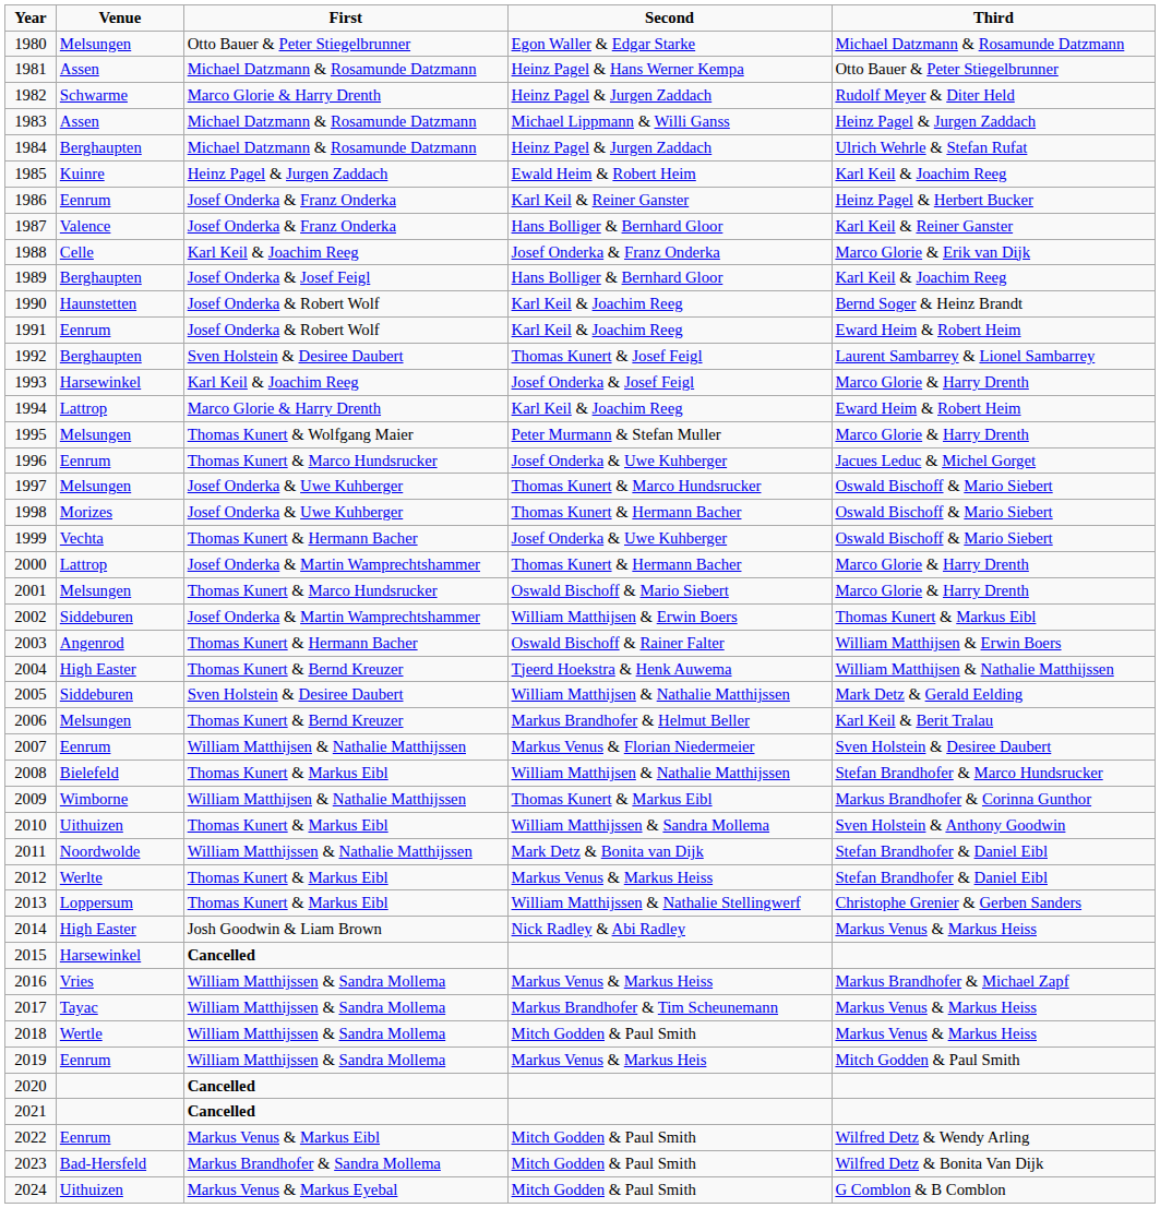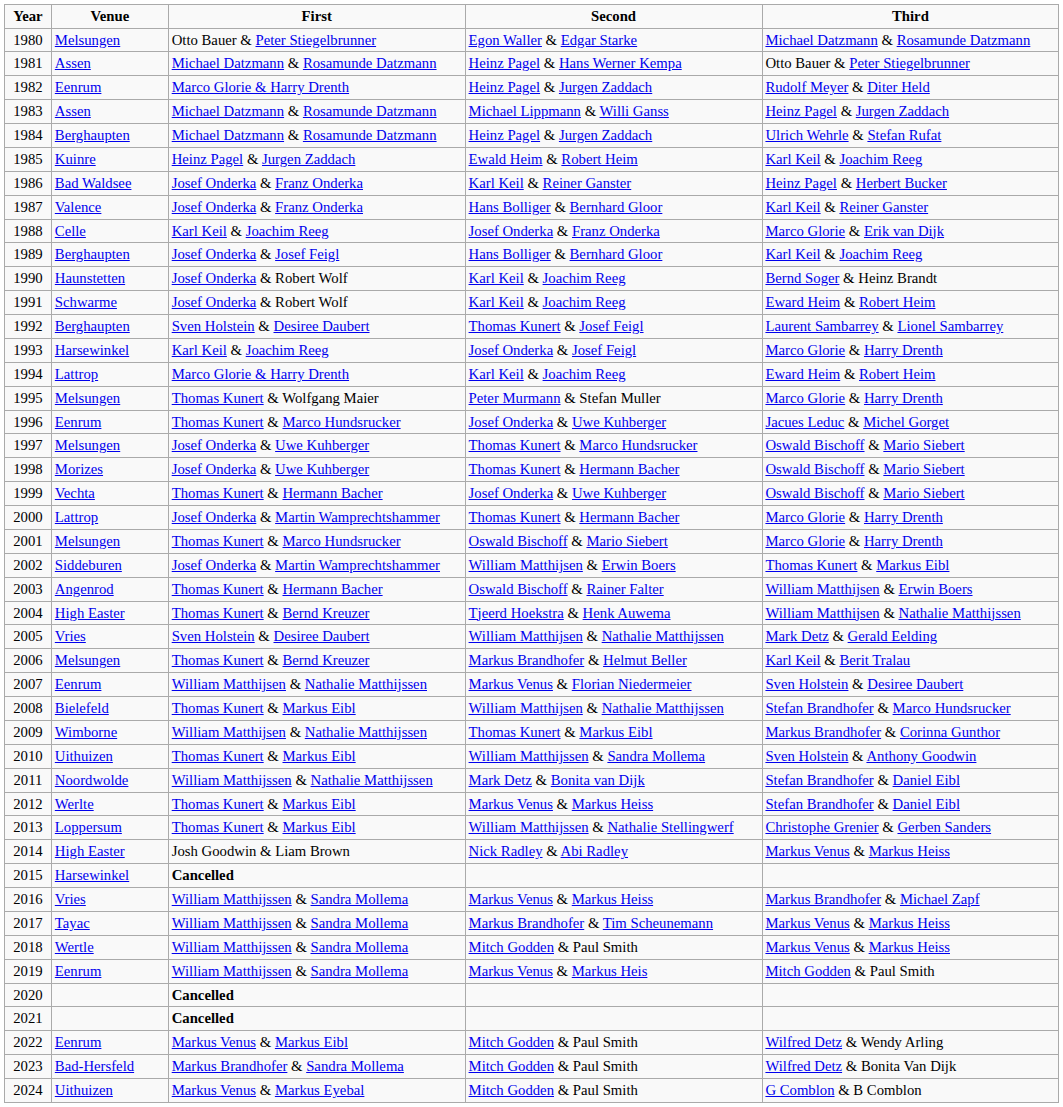 <table class="wikitable" style="font-size: 92%">
 <tr style="text-align:center">
 <td width=40px  ><strong>Year</strong></td>
 <td width=110x ><strong>Venue</strong></td>
 <td width=290px ><strong>First</strong></td>
 <td width=290px ><strong>Second</strong></td>
 <td width=290px ><strong>Third</strong></td>
 </tr>
 <tr>
 <td style="text-align:center">1980</td>
 <td> <a href='#'>Melsungen</a></td>
 <td> Otto Bauer & <a href='#'>Peter Stiegelbrunner</a></td>
 <td> <a href='#'>Egon Waller</a> & <a href='#'>Edgar Starke</a></td>
 <td> <a href='#'>Michael Datzmann</a> & <a href='#'>Rosamunde Datzmann</a></td>
 </tr>
 <tr>
 <td style="text-align:center">1981</td>
 <td> <a href='#'>Assen</a></td>
 <td> <a href='#'>Michael Datzmann</a> & <a href='#'>Rosamunde Datzmann</a></td>
 <td> <a href='#'>Heinz Pagel</a> & <a href='#'>Hans Werner Kempa</a></td>
 <td> Otto Bauer & <a href='#'>Peter Stiegelbrunner</a></td>
 </tr>
 <tr>
 <td style="text-align:center">1982</td>
-<td> <a href='#'>Schwarme</a></td>
+<td> <a href='#'>Eenrum</a></td>
 <td> <a href='#'>Marco Glorie & Harry Drenth</a></td>
 <td> <a href='#'>Heinz Pagel</a> & <a href='#'>Jurgen Zaddach</a></td>
 <td> <a href='#'>Rudolf Meyer</a> & <a href='#'>Diter Held</a></td>
 </tr>
 <tr>
 <td style="text-align:center">1983</td>
 <td> <a href='#'>Assen</a></td>
 <td> <a href='#'>Michael Datzmann</a> & <a href='#'>Rosamunde Datzmann</a></td>
 <td> <a href='#'>Michael Lippmann</a> & <a href='#'>Willi Ganss</a></td>
 <td> <a href='#'>Heinz Pagel</a> & <a href='#'>Jurgen Zaddach</a></td>
 </tr>
 <tr>
 <td style="text-align:center">1984</td>
 <td> <a href='#'>Berghaupten</a></td>
 <td> <a href='#'>Michael Datzmann</a> & <a href='#'>Rosamunde Datzmann</a></td>
 <td> <a href='#'>Heinz Pagel</a> & <a href='#'>Jurgen Zaddach</a></td>
 <td> <a href='#'>Ulrich Wehrle</a> & <a href='#'>Stefan Rufat</a></td>
 </tr>
 <tr>
 <td style="text-align:center">1985</td>
 <td> <a href='#'>Kuinre</a></td>
 <td> <a href='#'>Heinz Pagel</a> & <a href='#'>Jurgen Zaddach</a></td>
 <td> <a href='#'>Ewald Heim</a> & <a href='#'>Robert Heim</a></td>
 <td> <a href='#'>Karl Keil</a> & <a href='#'>Joachim Reeg</a></td>
 </tr>
 <tr>
 <td style="text-align:center">1986</td>
-<td> <a href='#'>Eenrum</a></td>
+<td> <a href='#'>Bad Waldsee</a></td>
 <td> <a href='#'>Josef Onderka</a> & <a href='#'>Franz Onderka</a></td>
 <td> <a href='#'>Karl Keil</a> & <a href='#'>Reiner Ganster</a></td>
 <td> <a href='#'>Heinz Pagel</a> & <a href='#'>Herbert Bucker</a></td>
 </tr>
 <tr>
 <td style="text-align:center">1987</td>
 <td> <a href='#'>Valence</a></td>
 <td> <a href='#'>Josef Onderka</a> & <a href='#'>Franz Onderka</a></td>
 <td> <a href='#'>Hans Bolliger</a> & <a href='#'>Bernhard Gloor</a></td>
 <td> <a href='#'>Karl Keil</a> & <a href='#'>Reiner Ganster</a></td>
 </tr>
 <tr>
 <td style="text-align:center">1988</td>
 <td> <a href='#'>Celle</a></td>
 <td> <a href='#'>Karl Keil</a> & <a href='#'>Joachim Reeg</a></td>
 <td> <a href='#'>Josef Onderka</a> & <a href='#'>Franz Onderka</a></td>
 <td> <a href='#'>Marco Glorie</a> & <a href='#'>Erik van Dijk</a></td>
 </tr>
 <tr>
 <td style="text-align:center">1989</td>
 <td> <a href='#'>Berghaupten</a></td>
 <td> <a href='#'>Josef Onderka</a> & <a href='#'>Josef Feigl</a></td>
 <td> <a href='#'>Hans Bolliger</a> & <a href='#'>Bernhard Gloor</a></td>
 <td> <a href='#'>Karl Keil</a> & <a href='#'>Joachim Reeg</a></td>
 </tr>
 <tr>
 <td style="text-align:center">1990</td>
 <td> <a href='#'>Haunstetten</a></td>
 <td> <a href='#'>Josef Onderka</a> & Robert Wolf</td>
 <td> <a href='#'>Karl Keil</a> & <a href='#'>Joachim Reeg</a></td>
 <td> <a href='#'>Bernd Soger</a> & Heinz Brandt</td>
 </tr>
 <tr>
 <td style="text-align:center">1991</td>
-<td> <a href='#'>Eenrum</a></td>
+<td> <a href='#'>Schwarme</a></td>
 <td> <a href='#'>Josef Onderka</a> & Robert Wolf</td>
 <td> <a href='#'>Karl Keil</a> & <a href='#'>Joachim Reeg</a></td>
 <td> <a href='#'>Eward Heim</a> & <a href='#'>Robert Heim</a></td>
 </tr>
 <tr>
 <td style="text-align:center">1992</td>
 <td> <a href='#'>Berghaupten</a></td>
 <td> <a href='#'>Sven Holstein</a> & <a href='#'>Desiree Daubert</a></td>
 <td> <a href='#'>Thomas Kunert</a> & <a href='#'>Josef Feigl</a></td>
 <td> <a href='#'>Laurent Sambarrey</a> & <a href='#'>Lionel Sambarrey</a></td>
 </tr>
 <tr>
 <td style="text-align:center">1993</td>
 <td> <a href='#'>Harsewinkel</a></td>
 <td> <a href='#'>Karl Keil</a> & <a href='#'>Joachim Reeg</a></td>
 <td> <a href='#'>Josef Onderka</a> & <a href='#'>Josef Feigl</a></td>
 <td> <a href='#'>Marco Glorie</a> & <a href='#'>Harry Drenth</a></td>
 </tr>
 <tr>
 <td style="text-align:center">1994</td>
 <td> <a href='#'>Lattrop</a></td>
 <td> <a href='#'>Marco Glorie & Harry Drenth</a></td>
 <td> <a href='#'>Karl Keil</a> & <a href='#'>Joachim Reeg</a></td>
 <td> <a href='#'>Eward Heim</a> & <a href='#'>Robert Heim</a></td>
 </tr>
 <tr>
 <td style="text-align:center">1995</td>
 <td> <a href='#'>Melsungen</a></td>
 <td> <a href='#'>Thomas Kunert</a> & Wolfgang Maier</td>
 <td> <a href='#'>Peter Murmann</a> & Stefan Muller</td>
 <td> <a href='#'>Marco Glorie</a> & <a href='#'>Harry Drenth</a></td>
 </tr>
 <tr>
 <td style="text-align:center">1996</td>
 <td> <a href='#'>Eenrum</a></td>
 <td> <a href='#'>Thomas Kunert</a> & <a href='#'>Marco Hundsrucker</a></td>
 <td> <a href='#'>Josef Onderka</a> & <a href='#'>Uwe Kuhberger</a></td>
 <td> <a href='#'>Jacues Leduc</a> & <a href='#'>Michel Gorget</a></td>
 </tr>
 <tr>
 <td style="text-align:center">1997</td>
 <td> <a href='#'>Melsungen</a></td>
 <td> <a href='#'>Josef Onderka</a> & <a href='#'>Uwe Kuhberger</a></td>
 <td> <a href='#'>Thomas Kunert</a> & <a href='#'>Marco Hundsrucker</a></td>
 <td> <a href='#'>Oswald Bischoff</a> & <a href='#'>Mario Siebert</a></td>
 </tr>
 <tr>
 <td style="text-align:center">1998</td>
 <td> <a href='#'>Morizes</a></td>
 <td> <a href='#'>Josef Onderka</a> & <a href='#'>Uwe Kuhberger</a></td>
 <td> <a href='#'>Thomas Kunert</a> & <a href='#'>Hermann Bacher</a></td>
 <td> <a href='#'>Oswald Bischoff</a> & <a href='#'>Mario Siebert</a></td>
 </tr>
 <tr>
 <td style="text-align:center">1999</td>
 <td> <a href='#'>Vechta</a></td>
 <td> <a href='#'>Thomas Kunert</a> & <a href='#'>Hermann Bacher</a></td>
 <td> <a href='#'>Josef Onderka</a> & <a href='#'>Uwe Kuhberger</a></td>
 <td> <a href='#'>Oswald Bischoff</a> & <a href='#'>Mario Siebert</a></td>
 </tr>
 <tr>
 <td style="text-align:center">2000</td>
 <td> <a href='#'>Lattrop</a></td>
 <td> <a href='#'>Josef Onderka</a> & <a href='#'>Martin Wamprechtshammer</a></td>
 <td> <a href='#'>Thomas Kunert</a> & <a href='#'>Hermann Bacher</a></td>
 <td> <a href='#'>Marco Glorie</a> & <a href='#'>Harry Drenth</a></td>
 </tr>
 <tr>
 <td style="text-align:center">2001</td>
 <td> <a href='#'>Melsungen</a></td>
 <td> <a href='#'>Thomas Kunert</a> & <a href='#'>Marco Hundsrucker</a></td>
 <td> <a href='#'>Oswald Bischoff</a> & <a href='#'>Mario Siebert</a></td>
 <td> <a href='#'>Marco Glorie</a> & <a href='#'>Harry Drenth</a></td>
 </tr>
 <tr>
 <td style="text-align:center">2002</td>
 <td> <a href='#'>Siddeburen</a></td>
 <td> <a href='#'>Josef Onderka</a> & <a href='#'>Martin Wamprechtshammer</a></td>
 <td> <a href='#'>William Matthijsen</a> & <a href='#'>Erwin Boers</a></td>
 <td> <a href='#'>Thomas Kunert</a> & <a href='#'>Markus Eibl</a></td>
 </tr>
 <tr>
 <td style="text-align:center">2003</td>
 <td> <a href='#'>Angenrod</a></td>
 <td> <a href='#'>Thomas Kunert</a> & <a href='#'>Hermann Bacher</a></td>
 <td> <a href='#'>Oswald Bischoff</a> & <a href='#'>Rainer Falter</a></td>
 <td> <a href='#'>William Matthijsen</a> & <a href='#'>Erwin Boers</a></td>
 </tr>
 <tr>
 <td style="text-align:center">2004</td>
 <td> <a href='#'>High Easter</a></td>
 <td> <a href='#'>Thomas Kunert</a> & <a href='#'>Bernd Kreuzer</a></td>
 <td> <a href='#'>Tjeerd Hoekstra</a> & <a href='#'>Henk Auwema</a></td>
 <td> <a href='#'>William Matthijsen</a> & <a href='#'>Nathalie Matthijssen</a></td>
 </tr>
 <tr>
 <td style="text-align:center">2005</td>
-<td> <a href='#'>Siddeburen</a></td>
+<td> <a href='#'>Vries</a></td>
 <td> <a href='#'>Sven Holstein</a> & <a href='#'>Desiree Daubert</a></td>
 <td> <a href='#'>William Matthijsen</a> & <a href='#'>Nathalie Matthijssen</a></td>
 <td> <a href='#'>Mark Detz</a> & <a href='#'>Gerald Eelding</a></td>
 </tr>
 <tr>
 <td style="text-align:center">2006</td>
 <td> <a href='#'>Melsungen</a></td>
 <td> <a href='#'>Thomas Kunert</a> & <a href='#'>Bernd Kreuzer</a></td>
 <td> <a href='#'>Markus Brandhofer</a> & <a href='#'>Helmut Beller</a></td>
 <td> <a href='#'>Karl Keil</a> & <a href='#'>Berit Tralau</a></td>
 </tr>
 <tr>
 <td style="text-align:center">2007</td>
 <td> <a href='#'>Eenrum</a></td>
 <td> <a href='#'>William Matthijsen</a> & <a href='#'>Nathalie Matthijssen</a></td>
 <td> <a href='#'>Markus Venus</a> & <a href='#'>Florian Niedermeier</a></td>
 <td> <a href='#'>Sven Holstein</a> & <a href='#'>Desiree Daubert</a></td>
 </tr>
 <tr>
 <td style="text-align:center">2008</td>
 <td> <a href='#'>Bielefeld</a></td>
 <td> <a href='#'>Thomas Kunert</a> & <a href='#'>Markus Eibl</a></td>
 <td> <a href='#'>William Matthijsen</a> & <a href='#'>Nathalie Matthijssen</a></td>
 <td> <a href='#'>Stefan Brandhofer</a> & <a href='#'>Marco Hundsrucker</a></td>
 </tr>
 <tr>
 <td style="text-align:center">2009</td>
 <td> <a href='#'>Wimborne</a></td>
 <td> <a href='#'>William Matthijsen</a> & <a href='#'>Nathalie Matthijssen</a></td>
 <td> <a href='#'>Thomas Kunert</a> & <a href='#'>Markus Eibl</a></td>
 <td> <a href='#'>Markus Brandhofer</a>  & <a href='#'>Corinna Gunthor</a></td>
 </tr>
 <tr>
 <td style="text-align:center">2010</td>
 <td> <a href='#'>Uithuizen</a></td>
 <td> <a href='#'>Thomas Kunert</a> & <a href='#'>Markus Eibl</a></td>
 <td> <a href='#'>William Matthijssen</a> & <a href='#'>Sandra Mollema</a></td>
 <td> <a href='#'>Sven Holstein</a> & <a href='#'>Anthony Goodwin</a>  </td>
 </tr>
 <tr>
 <td style="text-align:center">2011</td>
 <td> <a href='#'>Noordwolde</a></td>
 <td> <a href='#'>William Matthijssen</a> & <a href='#'>Nathalie Matthijssen</a></td>
 <td> <a href='#'>Mark Detz</a> & <a href='#'>Bonita van Dijk</a></td>
 <td> <a href='#'>Stefan Brandhofer</a> & <a href='#'>Daniel Eibl</a></td>
 </tr>
 <tr>
 <td style="text-align:center">2012</td>
 <td> <a href='#'>Werlte</a></td>
 <td> <a href='#'>Thomas Kunert</a> & <a href='#'>Markus Eibl</a></td>
 <td> <a href='#'>Markus Venus</a> & <a href='#'>Markus Heiss</a></td>
 <td> <a href='#'>Stefan Brandhofer</a> & <a href='#'>Daniel Eibl</a></td>
 </tr>
 <tr>
 <td style="text-align:center">2013</td>
 <td> <a href='#'>Loppersum</a></td>
 <td> <a href='#'>Thomas Kunert</a> & <a href='#'>Markus Eibl</a></td>
 <td> <a href='#'>William Matthijssen</a> & <a href='#'>Nathalie Stellingwerf</a></td>
 <td> <a href='#'>Christophe Grenier</a> & <a href='#'>Gerben Sanders</a>  </td>
 </tr>
 <tr>
 <td style="text-align:center">2014</td>
 <td> <a href='#'>High Easter</a></td>
 <td> Josh Goodwin & Liam Brown</td>
 <td> <a href='#'>Nick Radley</a> & <a href='#'>Abi Radley</a></td>
 <td> <a href='#'>Markus Venus</a> & <a href='#'>Markus Heiss</a></td>
 </tr>
 <tr>
 <td style="text-align:center">2015</td>
 <td> <a href='#'>Harsewinkel</a></td>
 <td><strong>Cancelled</strong></td>
 <td></td>
 <td></td>
 </tr>
 <tr>
 <td style="text-align:center">2016</td>
 <td> <a href='#'>Vries</a></td>
 <td> <a href='#'>William Matthijssen</a> & <a href='#'>Sandra Mollema</a></td>
 <td> <a href='#'>Markus Venus</a> & <a href='#'>Markus Heiss</a></td>
 <td> <a href='#'>Markus Brandhofer</a> & <a href='#'>Michael Zapf</a></td>
 </tr>
 <tr>
 <td style="text-align:center">2017</td>
 <td> <a href='#'>Tayac</a></td>
 <td> <a href='#'>William Matthijssen</a> & <a href='#'>Sandra Mollema</a></td>
 <td> <a href='#'>Markus Brandhofer</a> & <a href='#'>Tim Scheunemann</a></td>
 <td> <a href='#'>Markus Venus</a> & <a href='#'>Markus Heiss</a></td>
 </tr>
 <tr>
 <td style="text-align:center">2018</td>
 <td> <a href='#'>Wertle</a></td>
 <td> <a href='#'>William Matthijssen</a> & <a href='#'>Sandra Mollema</a></td>
 <td> <a href='#'>Mitch Godden</a> & Paul Smith</td>
 <td> <a href='#'>Markus Venus</a> & <a href='#'>Markus Heiss</a></td>
 </tr>
 <tr>
 <td style="text-align:center">2019</td>
 <td> <a href='#'>Eenrum</a></td>
 <td> <a href='#'>William Matthijssen</a> & <a href='#'>Sandra Mollema</a></td>
 <td> <a href='#'>Markus Venus</a> & <a href='#'>Markus Heis</a></td>
 <td> <a href='#'>Mitch Godden</a> & Paul Smith</td>
 </tr>
 <tr>
 <td style="text-align:center">2020</td>
 <td></td>
 <td><strong>Cancelled</strong></td>
 <td></td>
 <td></td>
 </tr>
 <tr>
 <td style="text-align:center">2021</td>
 <td></td>
 <td><strong>Cancelled</strong></td>
 <td></td>
 <td></td>
 </tr>
 <tr>
 <td style="text-align:center">2022</td>
 <td> <a href='#'>Eenrum</a></td>
 <td> <a href='#'>Markus Venus</a> & <a href='#'>Markus Eibl</a></td>
 <td> <a href='#'>Mitch Godden</a> & Paul Smith</td>
 <td> <a href='#'>Wilfred Detz</a> & Wendy Arling</td>
 </tr>
 <tr>
 <td style="text-align:center">2023</td>
 <td> <a href='#'>Bad-Hersfeld</a></td>
 <td> <a href='#'>Markus Brandhofer</a> & <a href='#'>Sandra Mollema</a></td>
 <td> <a href='#'>Mitch Godden</a> & Paul Smith</td>
 <td> <a href='#'>Wilfred Detz</a> & Bonita Van Dijk</td>
 </tr>
 <tr>
 <td style="text-align:center">2024</td>
 <td> <a href='#'>Uithuizen</a></td>
 <td> <a href='#'>Markus Venus</a> & <a href='#'>Markus Eyebal</a></td>
 <td> <a href='#'>Mitch Godden</a> & Paul Smith</td>
 <td> <a href='#'>G Comblon</a> & B Comblon</td>
 </tr>
 </table>
